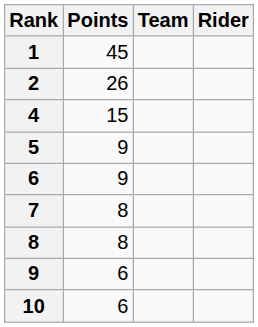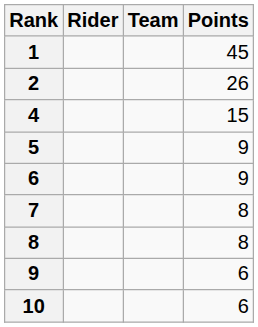 <table class="wikitable" margin-bottom:0;">
 <tr>
 <th scope="col">Rank</th>
+<th scope="col">Rider</th>
+<th scope="col">Team</th>
 <th scope="col">Points</th>
-<th scope="col">Team</th>
-<th scope="col">Rider</th>
 </tr>
 <tr>
 <th scope="row">1</th>
+<td> </td>
+<td></td>
 <td align="right">45</td>
-<td></td>
-<td> </td>
 </tr>
 <tr>
 <th scope="row">2</th>
-<td align="right">26</td>
 <td></td>
 <td></td>
+<td align="right">26</td>
 </tr>
 <tr>
 <th scope="row">4</th>
-<td align="right">15</td>
 <td></td>
 <td></td>
+<td align="right">15</td>
 </tr>
 <tr>
 <th scope="row">5</th>
-<td align="right">9</td>
 <td></td>
 <td></td>
+<td align="right">9</td>
 </tr>
 <tr>
 <th scope="row">6</th>
-<td align="right">9</td>
 <td></td>
 <td></td>
+<td align="right">9</td>
 </tr>
 <tr>
 <th scope="row">7</th>
+<td> </td>
+<td></td>
 <td align="right">8</td>
-<td></td>
-<td> </td>
 </tr>
 <tr>
 <th scope="row">8</th>
-<td align="right">8</td>
 <td></td>
 <td></td>
+<td align="right">8</td>
 </tr>
 <tr>
 <th scope="row">9</th>
-<td align="right">6</td>
 <td></td>
 <td></td>
+<td align="right">6</td>
 </tr>
 <tr>
 <th scope="row">10</th>
-<td align="right">6</td>
 <td></td>
 <td></td>
+<td align="right">6</td>
 </tr>
 </table>
